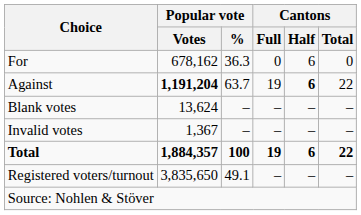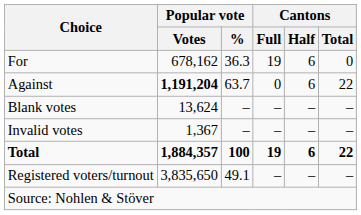 <table class=wikitable style=text-align:right>
 <tr>
 <th rowspan=2>Choice</th>
 <th colspan=2>Popular vote</th>
 <th colspan=3>Cantons</th>
 </tr>
 <tr>
 <th>Votes</th>
 <th>%</th>
 <th>Full</th>
 <th>Half</th>
 <th>Total</th>
 </tr>
 <tr>
 <td align=left>For</td>
 <td>678,162</td>
 <td>36.3</td>
-<td>0</td>
+<td>19</td>
 <td>6</td>
 <td>0</td>
 </tr>
 <tr>
 <td align=left>Against</td>
 <td><strong>1,191,204</strong></td>
 <td>63.7</td>
-<td>19</td>
-<td><strong>6</strong></td>
+<td>0</td>
+<td>6</td>
 <td>22</td>
 </tr>
 <tr>
 <td align=left>Blank votes</td>
 <td>13,624</td>
 <td>–</td>
 <td>–</td>
 <td>–</td>
 <td>–</td>
 </tr>
 <tr>
 <td align=left>Invalid votes</td>
 <td>1,367</td>
 <td>–</td>
 <td>–</td>
 <td>–</td>
 <td>–</td>
 </tr>
 <tr>
 <td align=left><strong>Total</strong></td>
 <td><strong>1,884,357</strong></td>
 <td><strong>100</strong></td>
 <td><strong>19</strong></td>
 <td><strong>6</strong></td>
 <td><strong>22</strong></td>
 </tr>
 <tr>
 <td align=left>Registered voters/turnout</td>
 <td>3,835,650</td>
 <td>49.1</td>
 <td>–</td>
 <td>–</td>
 <td>–</td>
 </tr>
 <tr>
 <td align=left colspan=11>Source: Nohlen & Stöver</td>
 </tr>
 </table>
